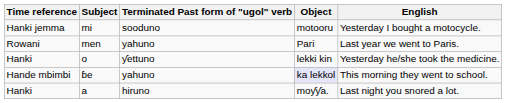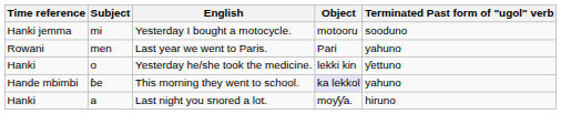 <table class="wikitable">
 <tr>
 <th>Time reference</th>
 <th>Subject</th>
+<th>English</th>
+<th>Object</th>
 <th>Terminated Past form of "ugol" verb</th>
-<th>Object</th>
-<th>English</th>
 </tr>
 <tr>
 <td>Hanki jemma</td>
 <td>mi</td>
+<td>Yesterday I bought a motocycle.</td>
+<td>motooru</td>
 <td>sooduno</td>
-<td>motooru</td>
-<td>Yesterday I bought a motocycle.</td>
 </tr>
 <tr>
 <td>Rowani</td>
 <td>men</td>
+<td>Last year we went to Paris.</td>
+<td>Pari</td>
 <td>yahuno</td>
-<td>Pari</td>
-<td>Last year we went to Paris.</td>
 </tr>
 <tr>
 <td>Hanki</td>
 <td>o</td>
+<td>Yesterday he/she took the medicine.</td>
+<td>lekki kin</td>
 <td>ƴettuno</td>
-<td>lekki kin</td>
-<td>Yesterday he/she took the medicine.</td>
 </tr>
 <tr>
 <td>Hande mbimbi</td>
 <td>ɓe</td>
+<td>This morning they went to school.</td>
+<td style="background: lavender;">ka lekkol</td>
 <td>yahuno</td>
-<td style="background: lavender;">ka lekkol</td>
-<td>This morning they went to school.</td>
 </tr>
 <tr>
 <td>Hanki</td>
 <td>a</td>
+<td>Last night you snored a lot.</td>
+<td>moƴƴa.</td>
 <td>hiruno</td>
-<td>moƴƴa.</td>
-<td>Last night you snored a lot.</td>
 </tr>
 </table>
